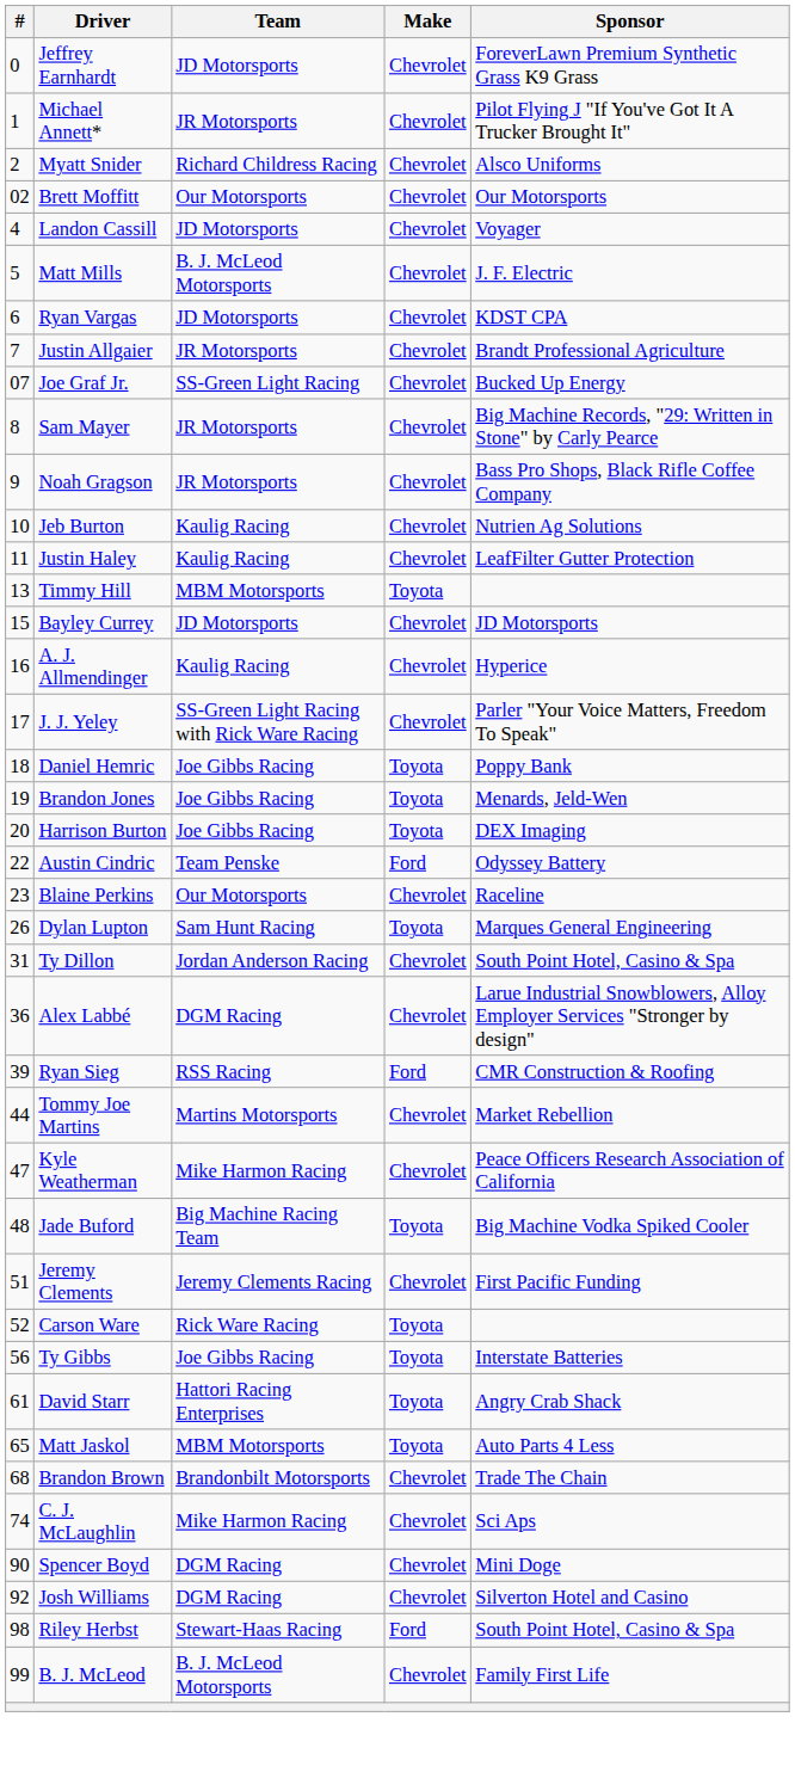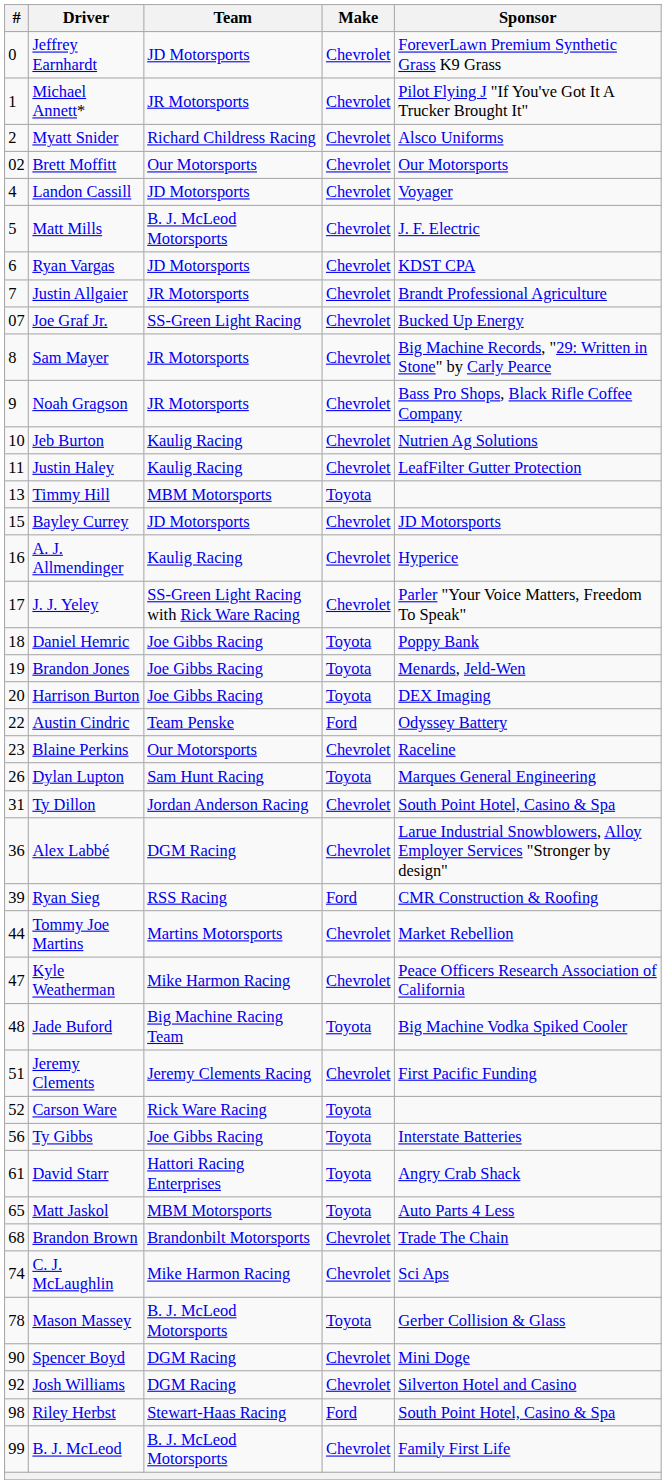 <table class="wikitable" style="font-size:95%">
 <tr>
 <th>#</th>
 <th>Driver</th>
 <th>Team</th>
 <th>Make</th>
 <th>Sponsor</th>
 </tr>
 <tr>
 <td>0</td>
 <td><a href='#'>Jeffrey Earnhardt</a></td>
 <td><a href='#'>JD Motorsports</a></td>
 <td><a href='#'>Chevrolet</a></td>
 <td><a href='#'>ForeverLawn Premium Synthetic Grass</a> K9 Grass</td>
 </tr>
 <tr>
 <td>1</td>
 <td><a href='#'>Michael Annett</a>*</td>
 <td><a href='#'>JR Motorsports</a></td>
 <td><a href='#'>Chevrolet</a></td>
 <td><a href='#'>Pilot Flying J</a> "If You've Got It A Trucker Brought It"</td>
 </tr>
 <tr>
 <td>2</td>
 <td><a href='#'>Myatt Snider</a></td>
 <td><a href='#'>Richard Childress Racing</a></td>
 <td><a href='#'>Chevrolet</a></td>
 <td><a href='#'>Alsco Uniforms</a></td>
 </tr>
 <tr>
 <td>02</td>
 <td><a href='#'>Brett Moffitt</a></td>
 <td><a href='#'>Our Motorsports</a></td>
 <td><a href='#'>Chevrolet</a></td>
 <td><a href='#'>Our Motorsports</a></td>
 </tr>
 <tr>
 <td>4</td>
 <td><a href='#'>Landon Cassill</a></td>
 <td><a href='#'>JD Motorsports</a></td>
 <td><a href='#'>Chevrolet</a></td>
 <td><a href='#'>Voyager</a></td>
 </tr>
 <tr>
 <td>5</td>
 <td><a href='#'>Matt Mills</a></td>
 <td><a href='#'>B. J. McLeod Motorsports</a></td>
 <td><a href='#'>Chevrolet</a></td>
 <td><a href='#'>J. F. Electric</a></td>
 </tr>
 <tr>
 <td>6</td>
 <td><a href='#'>Ryan Vargas</a></td>
 <td><a href='#'>JD Motorsports</a></td>
 <td><a href='#'>Chevrolet</a></td>
 <td><a href='#'>KDST CPA</a></td>
 </tr>
 <tr>
 <td>7</td>
 <td><a href='#'>Justin Allgaier</a></td>
 <td><a href='#'>JR Motorsports</a></td>
 <td><a href='#'>Chevrolet</a></td>
 <td><a href='#'>Brandt Professional Agriculture</a></td>
 </tr>
 <tr>
 <td>07</td>
 <td><a href='#'>Joe Graf Jr.</a></td>
 <td><a href='#'>SS-Green Light Racing</a></td>
 <td><a href='#'>Chevrolet</a></td>
 <td><a href='#'>Bucked Up Energy</a></td>
 </tr>
 <tr>
 <td>8</td>
 <td><a href='#'>Sam Mayer</a></td>
 <td><a href='#'>JR Motorsports</a></td>
 <td><a href='#'>Chevrolet</a></td>
 <td><a href='#'>Big Machine Records</a>, "<a href='#'>29: Written in Stone</a>" by <a href='#'>Carly Pearce</a></td>
 </tr>
 <tr>
 <td>9</td>
 <td><a href='#'>Noah Gragson</a></td>
 <td><a href='#'>JR Motorsports</a></td>
 <td><a href='#'>Chevrolet</a></td>
 <td><a href='#'>Bass Pro Shops</a>, <a href='#'>Black Rifle Coffee Company</a></td>
 </tr>
 <tr>
 <td>10</td>
 <td><a href='#'>Jeb Burton</a></td>
 <td><a href='#'>Kaulig Racing</a></td>
 <td><a href='#'>Chevrolet</a></td>
 <td><a href='#'>Nutrien Ag Solutions</a></td>
 </tr>
 <tr>
 <td>11</td>
 <td><a href='#'>Justin Haley</a></td>
 <td><a href='#'>Kaulig Racing</a></td>
 <td><a href='#'>Chevrolet</a></td>
 <td><a href='#'>LeafFilter Gutter Protection</a></td>
 </tr>
 <tr>
 <td>13</td>
 <td><a href='#'>Timmy Hill</a></td>
 <td><a href='#'>MBM Motorsports</a></td>
 <td><a href='#'>Toyota</a></td>
 <td></td>
 </tr>
 <tr>
 <td>15</td>
 <td><a href='#'>Bayley Currey</a></td>
 <td><a href='#'>JD Motorsports</a></td>
 <td><a href='#'>Chevrolet</a></td>
 <td><a href='#'>JD Motorsports</a></td>
 </tr>
 <tr>
 <td>16</td>
 <td><a href='#'>A. J. Allmendinger</a></td>
 <td><a href='#'>Kaulig Racing</a></td>
 <td><a href='#'>Chevrolet</a></td>
 <td><a href='#'>Hyperice</a></td>
 </tr>
 <tr>
 <td>17</td>
 <td><a href='#'>J. J. Yeley</a></td>
 <td><a href='#'>SS-Green Light Racing</a> with <a href='#'>Rick Ware Racing</a></td>
 <td><a href='#'>Chevrolet</a></td>
 <td><a href='#'>Parler</a> "Your Voice Matters, Freedom To Speak"</td>
 </tr>
 <tr>
 <td>18</td>
 <td><a href='#'>Daniel Hemric</a></td>
 <td><a href='#'>Joe Gibbs Racing</a></td>
 <td><a href='#'>Toyota</a></td>
 <td><a href='#'>Poppy Bank</a></td>
 </tr>
 <tr>
 <td>19</td>
 <td><a href='#'>Brandon Jones</a></td>
 <td><a href='#'>Joe Gibbs Racing</a></td>
 <td><a href='#'>Toyota</a></td>
 <td><a href='#'>Menards</a>, <a href='#'>Jeld-Wen</a></td>
 </tr>
 <tr>
 <td>20</td>
 <td><a href='#'>Harrison Burton</a></td>
 <td><a href='#'>Joe Gibbs Racing</a></td>
 <td><a href='#'>Toyota</a></td>
 <td><a href='#'>DEX Imaging</a></td>
 </tr>
 <tr>
 <td>22</td>
 <td><a href='#'>Austin Cindric</a></td>
 <td><a href='#'>Team Penske</a></td>
 <td><a href='#'>Ford</a></td>
 <td><a href='#'>Odyssey Battery</a></td>
 </tr>
 <tr>
 <td>23</td>
 <td><a href='#'>Blaine Perkins</a></td>
 <td><a href='#'>Our Motorsports</a></td>
 <td><a href='#'>Chevrolet</a></td>
 <td><a href='#'>Raceline</a></td>
 </tr>
 <tr>
 <td>26</td>
 <td><a href='#'>Dylan Lupton</a></td>
 <td><a href='#'>Sam Hunt Racing</a></td>
 <td><a href='#'>Toyota</a></td>
 <td><a href='#'>Marques General Engineering</a></td>
 </tr>
 <tr>
 <td>31</td>
 <td><a href='#'>Ty Dillon</a></td>
 <td><a href='#'>Jordan Anderson Racing</a></td>
 <td><a href='#'>Chevrolet</a></td>
 <td><a href='#'>South Point Hotel, Casino & Spa</a></td>
 </tr>
 <tr>
 <td>36</td>
 <td><a href='#'>Alex Labbé</a></td>
 <td><a href='#'>DGM Racing</a></td>
 <td><a href='#'>Chevrolet</a></td>
 <td><a href='#'>Larue Industrial Snowblowers</a>, <a href='#'>Alloy Employer Services</a> "Stronger by design"</td>
 </tr>
 <tr>
 <td>39</td>
 <td><a href='#'>Ryan Sieg</a></td>
 <td><a href='#'>RSS Racing</a></td>
 <td><a href='#'>Ford</a></td>
 <td><a href='#'>CMR Construction & Roofing</a></td>
 </tr>
 <tr>
 <td>44</td>
 <td><a href='#'>Tommy Joe Martins</a></td>
 <td><a href='#'>Martins Motorsports</a></td>
 <td><a href='#'>Chevrolet</a></td>
 <td><a href='#'>Market Rebellion</a></td>
 </tr>
 <tr>
 <td>47</td>
 <td><a href='#'>Kyle Weatherman</a></td>
 <td><a href='#'>Mike Harmon Racing</a></td>
 <td><a href='#'>Chevrolet</a></td>
 <td><a href='#'>Peace Officers Research Association of California</a></td>
 </tr>
 <tr>
 <td>48</td>
 <td><a href='#'>Jade Buford</a></td>
 <td><a href='#'>Big Machine Racing Team</a></td>
 <td><a href='#'>Toyota</a></td>
 <td><a href='#'>Big Machine Vodka Spiked Cooler</a></td>
 </tr>
 <tr>
 <td>51</td>
 <td><a href='#'>Jeremy Clements</a></td>
 <td><a href='#'>Jeremy Clements Racing</a></td>
 <td><a href='#'>Chevrolet</a></td>
 <td><a href='#'>First Pacific Funding</a></td>
 </tr>
 <tr>
 <td>52</td>
 <td><a href='#'>Carson Ware</a></td>
 <td><a href='#'>Rick Ware Racing</a></td>
 <td><a href='#'>Toyota</a></td>
 <td></td>
 </tr>
 <tr>
 <td>56</td>
 <td><a href='#'>Ty Gibbs</a></td>
 <td><a href='#'>Joe Gibbs Racing</a></td>
 <td><a href='#'>Toyota</a></td>
 <td><a href='#'>Interstate Batteries</a></td>
 </tr>
 <tr>
 <td>61</td>
 <td><a href='#'>David Starr</a></td>
 <td><a href='#'>Hattori Racing Enterprises</a></td>
 <td><a href='#'>Toyota</a></td>
 <td><a href='#'>Angry Crab Shack</a></td>
 </tr>
 <tr>
 <td>65</td>
 <td><a href='#'>Matt Jaskol</a></td>
 <td><a href='#'>MBM Motorsports</a></td>
 <td><a href='#'>Toyota</a></td>
 <td><a href='#'>Auto Parts 4 Less</a></td>
 </tr>
 <tr>
 <td>68</td>
 <td><a href='#'>Brandon Brown</a></td>
 <td><a href='#'>Brandonbilt Motorsports</a></td>
 <td><a href='#'>Chevrolet</a></td>
 <td><a href='#'>Trade The Chain</a></td>
 </tr>
 <tr>
 <td>74</td>
 <td><a href='#'>C. J. McLaughlin</a></td>
 <td><a href='#'>Mike Harmon Racing</a></td>
 <td><a href='#'>Chevrolet</a></td>
 <td><a href='#'>Sci Aps</a></td>
 </tr>
 <tr>
+<td>78</td>
+<td><a href='#'>Mason Massey</a></td>
+<td><a href='#'>B. J. McLeod Motorsports</a></td>
+<td><a href='#'>Toyota</a></td>
+<td><a href='#'>Gerber Collision & Glass</a></td>
+</tr>
+<tr>
 <td>90</td>
 <td><a href='#'>Spencer Boyd</a></td>
 <td><a href='#'>DGM Racing</a></td>
 <td><a href='#'>Chevrolet</a></td>
 <td><a href='#'>Mini Doge</a></td>
 </tr>
 <tr>
 <td>92</td>
 <td><a href='#'>Josh Williams</a></td>
 <td><a href='#'>DGM Racing</a></td>
 <td><a href='#'>Chevrolet</a></td>
 <td><a href='#'>Silverton Hotel and Casino</a></td>
 </tr>
 <tr>
 <td>98</td>
 <td><a href='#'>Riley Herbst</a></td>
 <td><a href='#'>Stewart-Haas Racing</a></td>
 <td><a href='#'>Ford</a></td>
 <td><a href='#'>South Point Hotel, Casino & Spa</a></td>
 </tr>
 <tr>
 <td>99</td>
 <td><a href='#'>B. J. McLeod</a></td>
 <td><a href='#'>B. J. McLeod Motorsports</a></td>
 <td><a href='#'>Chevrolet</a></td>
 <td><a href='#'>Family First Life</a></td>
 </tr>
 <tr>
 <th colspan="5"></th>
 </tr>
 </table>
